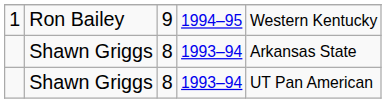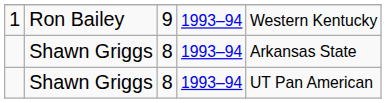 <table class="wikitable">
 <tr>
 </tr>
 <tr>
 <td>1</td>
 <td>Ron Bailey</td>
 <td>9</td>
-<td style="font-size:80%;"><a href='#'>1994–95</a></td>
+<td style="font-size:80%;"><a href='#'>1993–94</a></td>
 <td style="font-size:80%;">Western Kentucky</td>
 </tr>
 <tr>
 <td></td>
 <td>Shawn Griggs</td>
 <td>8</td>
 <td style="font-size:80%;"><a href='#'>1993–94</a></td>
 <td style="font-size:80%;">Arkansas State</td>
 </tr>
 <tr>
 <td></td>
 <td>Shawn Griggs</td>
 <td>8</td>
 <td style="font-size:80%;"><a href='#'>1993–94</a></td>
 <td style="font-size:80%;">UT Pan American</td>
 </tr>
 </table>
